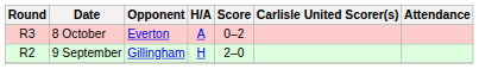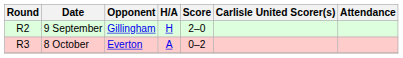 <table class="wikitable" style="text-align:center">
 <tr>
 <th>Round</th>
 <th>Date</th>
 <th>Opponent</th>
 <th>H/A</th>
 <th>Score</th>
 <th>Carlisle United Scorer(s)</th>
 <th>Attendance</th>
 </tr>
+<tr bgcolor=#ddffdd>
+<td>R2</td>
+<td align=left>9 September</td>
+<td align=left><a href='#'>Gillingham</a></td>
+<td><a href='#'>H</a></td>
+<td>2–0</td>
+<td align=left></td>
+<td></td>
+</tr>
 <tr bgcolor=#FFCCCC>
 <td>R3</td>
 <td align=left>8 October</td>
 <td align=left><a href='#'>Everton</a></td>
 <td><a href='#'>A</a></td>
 <td>0–2</td>
 <td align=left></td>
 <td></td>
 </tr>
-<tr bgcolor=#ddffdd>
-<td>R2</td>
-<td align=left>9 September</td>
-<td align=left><a href='#'>Gillingham</a></td>
-<td><a href='#'>H</a></td>
-<td>2–0</td>
-<td align=left></td>
-<td></td>
-</tr>
 <tr>
 </tr>
 </table>
